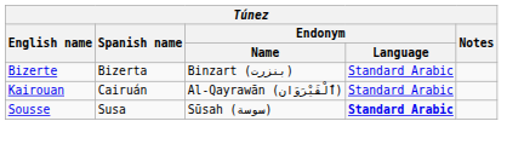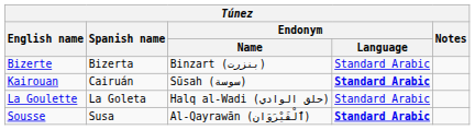 <table class="wikitable sortable">
 <tr>
 <th colspan="5"> <em>Túnez</em></th>
 </tr>
 <tr>
 <th rowspan="2">English name</th>
 <th rowspan="2">Spanish name</th>
 <th colspan="2">Endonym</th>
 <th rowspan="2">Notes</th>
 </tr>
 <tr>
 <th>Name</th>
 <th>Language</th>
 </tr>
 <tr>
 <td><a href='#'>Bizerte</a></td>
 <td>Bizerta</td>
 <td>Binzart (بنزرت)</td>
 <td><a href='#'>Standard Arabic</a></td>
 <td></td>
 </tr>
 <tr>
 <td><a href='#'>Kairouan</a></td>
 <td>Cairuán</td>
-<td>Al-Qayrawān (ٱلْقَيْرَوَان)</td>
+<td>Sūsah (سوسة)</td>
+<td><strong><a href='#'>Standard Arabic</a></strong></td>
+<td></td>
+</tr>
+<tr>
+<td><a href='#'>La Goulette</a></td>
+<td>La Goleta</td>
+<td>Halq al-Wadi (حلق الوادي)</td>
 <td><a href='#'>Standard Arabic</a></td>
 <td></td>
 </tr>
 <tr>
 <td><a href='#'>Sousse</a></td>
 <td>Susa</td>
-<td>Sūsah (سوسة)</td>
+<td>Al-Qayrawān (ٱلْقَيْرَوَان)</td>
 <td><strong><a href='#'>Standard Arabic</a></strong></td>
 <td></td>
 </tr>
 </table>
